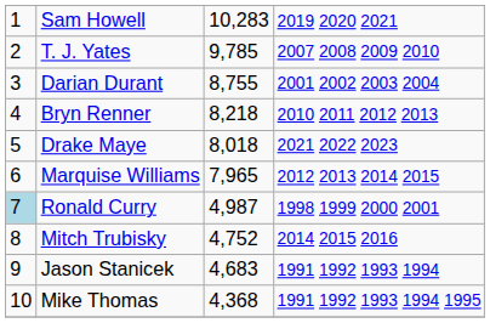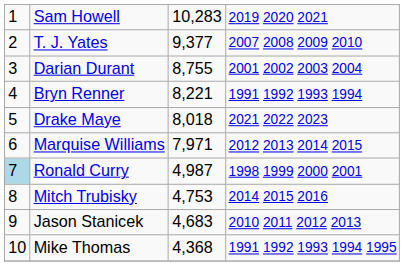 <table class="wikitable">
 <tr>
 </tr>
 <tr>
 <td>1</td>
 <td><a href='#'>Sam Howell</a></td>
 <td>10,283</td>
 <td style="font-size:85%;"><a href='#'>2019</a> <a href='#'>2020</a> <a href='#'>2021</a></td>
 </tr>
 <tr>
 <td>2</td>
 <td><a href='#'>T. J. Yates</a></td>
-<td>9,785</td>
+<td>9,377</td>
 <td style="font-size:85%;"><a href='#'>2007</a> <a href='#'>2008</a> <a href='#'>2009</a> <a href='#'>2010</a></td>
 </tr>
 <tr>
 <td>3</td>
 <td><a href='#'>Darian Durant</a></td>
 <td>8,755</td>
 <td style="font-size:85%;"><a href='#'>2001</a> <a href='#'>2002</a> <a href='#'>2003</a> <a href='#'>2004</a></td>
 </tr>
 <tr>
 <td>4</td>
 <td><a href='#'>Bryn Renner</a></td>
-<td>8,218</td>
-<td style="font-size:85%;"><a href='#'>2010</a> <a href='#'>2011</a> <a href='#'>2012</a> <a href='#'>2013</a></td>
+<td>8,221</td>
+<td style="font-size:85%;"><a href='#'>1991</a> <a href='#'>1992</a> <a href='#'>1993</a> <a href='#'>1994</a></td>
 </tr>
 <tr>
 <td>5</td>
 <td><a href='#'>Drake Maye</a></td>
 <td>8,018</td>
 <td style="font-size:85%;"><a href='#'>2021</a> <a href='#'>2022</a> <a href='#'>2023</a></td>
 </tr>
 <tr>
 <td>6</td>
 <td><a href='#'>Marquise Williams</a></td>
-<td>7,965</td>
+<td>7,971</td>
 <td style="font-size:85%;"><a href='#'>2012</a> <a href='#'>2013</a> <a href='#'>2014</a> <a href='#'>2015</a></td>
 </tr>
 <tr>
 <td style="background: lightblue;">7</td>
 <td><a href='#'>Ronald Curry</a></td>
 <td>4,987</td>
 <td style="font-size:85%;"><a href='#'>1998</a> <a href='#'>1999</a> <a href='#'>2000</a> <a href='#'>2001</a></td>
 </tr>
 <tr>
 <td>8</td>
 <td><a href='#'>Mitch Trubisky</a></td>
-<td>4,752</td>
+<td>4,753</td>
 <td style="font-size:85%;"><a href='#'>2014</a> <a href='#'>2015</a> <a href='#'>2016</a></td>
 </tr>
 <tr>
 <td>9</td>
 <td>Jason Stanicek</td>
 <td>4,683</td>
-<td style="font-size:85%;"><a href='#'>1991</a> <a href='#'>1992</a> <a href='#'>1993</a> <a href='#'>1994</a></td>
+<td style="font-size:85%;"><a href='#'>2010</a> <a href='#'>2011</a> <a href='#'>2012</a> <a href='#'>2013</a></td>
 </tr>
 <tr>
 <td>10</td>
 <td>Mike Thomas</td>
 <td>4,368</td>
 <td style="font-size:85%;"><a href='#'>1991</a> <a href='#'>1992</a> <a href='#'>1993</a> <a href='#'>1994</a> <a href='#'>1995</a></td>
 </tr>
 <tr>
 </tr>
 </table>
